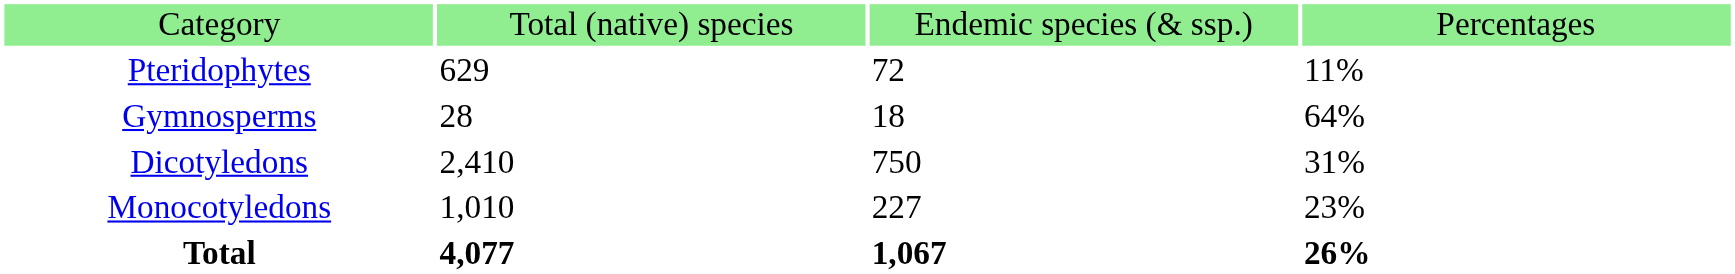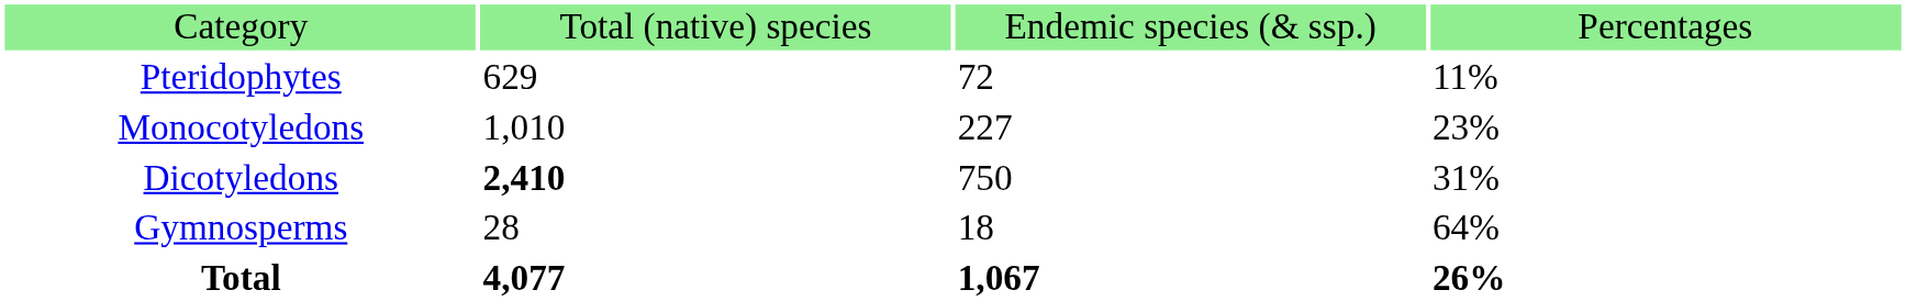 <table align="center" id=toc style= width:"90%">
 <tr ---- style="background:lightgreen">
 <td align ="center" width="20%">Category</td>
 <td align ="center" width="20%">Total (native) species</td>
 <td align ="center" width="20%">Endemic species (& ssp.)</td>
 <td align ="center" width="20%">Percentages</td>
 </tr>
 <tr ---->
 <td align ="center"><a href='#'>Pteridophytes</a></td>
 <td>629</td>
 <td align ="left">72</td>
 <td>11%</td>
 </tr>
 <tr ---->
+<td align ="center"><a href='#'>Monocotyledons</a></td>
+<td>1,010</td>
+<td align ="left">227</td>
+<td>23%</td>
+</tr>
+<tr ---->
+<td align ="center"><a href='#'>Dicotyledons</a></td>
+<td><strong>2,410</strong></td>
+<td align ="left">750</td>
+<td>31%</td>
+</tr>
+<tr ---->
 <td align ="center"><a href='#'>Gymnosperms</a></td>
 <td>28</td>
 <td align ="left">18</td>
 <td>64%</td>
-</tr>
-<tr ---->
-<td align ="center"><a href='#'>Dicotyledons</a></td>
-<td>2,410</td>
-<td align ="left">750</td>
-<td>31%</td>
-</tr>
-<tr ---->
-<td align ="center"><a href='#'>Monocotyledons</a></td>
-<td>1,010</td>
-<td align ="left">227</td>
-<td>23%</td>
 </tr>
 <tr ---->
 <td align ="center"><strong>Total</strong></td>
 <td><strong>4,077</strong></td>
 <td align ="left"><strong>1,067</strong></td>
 <td><strong>26%</strong></td>
 </tr>
 <tr ---->
 </tr>
 </table>
